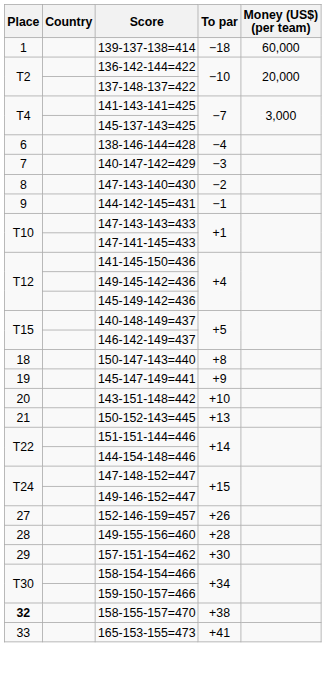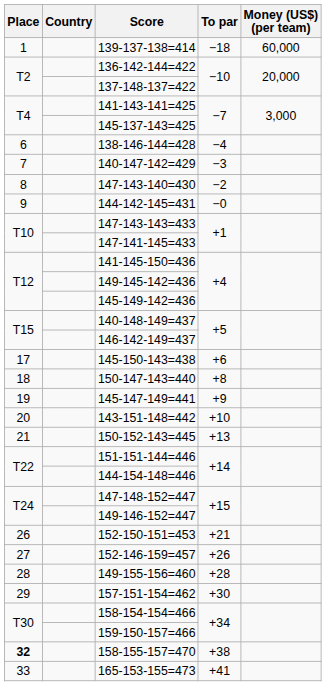 <table class="wikitable" style="font-size:95%;">
 <tr>
 <th>Place</th>
 <th>Country</th>
 <th>Score</th>
 <th>To par</th>
 <th>Money (US$)<br>(per team)</th>
 </tr>
 <tr>
 <td align=center>1</td>
 <td></td>
 <td>139-137-138=414</td>
 <td align=center>−18</td>
 <td align=center>60,000</td>
 </tr>
 <tr>
 <td rowspan=2 align=center>T2</td>
 <td></td>
 <td>136-142-144=422</td>
 <td rowspan=2 align=center>−10</td>
 <td rowspan=2 align=center>20,000</td>
 </tr>
 <tr>
 <td></td>
 <td>137-148-137=422</td>
 </tr>
 <tr>
 <td rowspan=2 align=center>T4</td>
 <td></td>
 <td>141-143-141=425</td>
 <td rowspan=2 align=center>−7</td>
 <td rowspan=2 align=center>3,000</td>
 </tr>
 <tr>
 <td></td>
 <td>145-137-143=425</td>
 </tr>
 <tr>
 <td align=center>6</td>
 <td></td>
 <td>138-146-144=428</td>
 <td align=center>−4</td>
 <td align=center></td>
 </tr>
 <tr>
 <td align=center>7</td>
 <td></td>
 <td>140-147-142=429</td>
 <td align=center>−3</td>
 <td align=center></td>
 </tr>
 <tr>
 <td align=center>8</td>
 <td></td>
 <td>147-143-140=430</td>
 <td align=center>−2</td>
 <td align=center></td>
 </tr>
 <tr>
 <td align=center>9</td>
 <td></td>
 <td>144-142-145=431</td>
-<td align=center>−1</td>
+<td align=center>−0</td>
 <td align=center></td>
 </tr>
 <tr>
 <td rowspan=2 align=center>T10</td>
 <td></td>
 <td>147-143-143=433</td>
 <td rowspan=2 align=center>+1</td>
 <td rowspan=2 align=center></td>
 </tr>
 <tr>
 <td></td>
 <td>147-141-145=433</td>
 </tr>
 <tr>
 <td rowspan=3 align=center>T12</td>
 <td></td>
 <td>141-145-150=436</td>
 <td rowspan=3 align=center>+4</td>
 <td rowspan=3 align=center></td>
 </tr>
 <tr>
 <td></td>
 <td>149-145-142=436</td>
 </tr>
 <tr>
 <td></td>
 <td>145-149-142=436</td>
 </tr>
 <tr>
 <td rowspan=2 align=center>T15</td>
 <td></td>
 <td>140-148-149=437</td>
 <td rowspan=2 align=center>+5</td>
 <td rowspan=2 align=center></td>
 </tr>
 <tr>
 <td></td>
 <td>146-142-149=437</td>
+</tr>
+<tr>
+<td align=center>17</td>
+<td></td>
+<td>145-150-143=438</td>
+<td align=center>+6</td>
+<td align=center></td>
 </tr>
 <tr>
 <td align=center>18</td>
 <td></td>
 <td>150-147-143=440</td>
 <td align=center>+8</td>
 <td align=center></td>
 </tr>
 <tr>
 <td align=center>19</td>
 <td></td>
 <td>145-147-149=441</td>
 <td align=center>+9</td>
 <td align=center></td>
 </tr>
 <tr>
 <td align=center>20</td>
 <td></td>
 <td>143-151-148=442</td>
 <td align=center>+10</td>
 <td align=center></td>
 </tr>
 <tr>
 <td align=center>21</td>
 <td></td>
 <td>150-152-143=445</td>
 <td align=center>+13</td>
 <td align=center></td>
 </tr>
 <tr>
 <td rowspan=2 align=center>T22</td>
 <td></td>
 <td>151-151-144=446</td>
 <td rowspan=2 align=center>+14</td>
 <td rowspan=2 align=center></td>
 </tr>
 <tr>
 <td></td>
 <td>144-154-148=446</td>
 </tr>
 <tr>
 <td rowspan=2 align=center>T24</td>
 <td></td>
 <td>147-148-152=447</td>
 <td rowspan=2 align=center>+15</td>
 <td rowspan=2 align=center></td>
 </tr>
 <tr>
 <td></td>
 <td>149-146-152=447</td>
 </tr>
 <tr>
+<td align=center>26</td>
+<td></td>
+<td>152-150-151=453</td>
+<td align=center>+21</td>
+<td align=center></td>
+</tr>
+<tr>
 <td align=center>27</td>
 <td></td>
 <td>152-146-159=457</td>
 <td align=center>+26</td>
 <td align=center></td>
 </tr>
 <tr>
 <td align=center>28</td>
 <td></td>
 <td>149-155-156=460</td>
 <td align=center>+28</td>
 <td align=center></td>
 </tr>
 <tr>
 <td align=center>29</td>
 <td></td>
 <td>157-151-154=462</td>
 <td align=center>+30</td>
 <td align=center></td>
 </tr>
 <tr>
 <td rowspan=2 align=center>T30</td>
 <td></td>
 <td>158-154-154=466</td>
 <td rowspan=2 align=center>+34</td>
 <td rowspan=2 align=center></td>
 </tr>
 <tr>
 <td></td>
 <td>159-150-157=466</td>
 </tr>
 <tr>
 <td align=center><strong>32</strong></td>
 <td></td>
 <td>158-155-157=470</td>
 <td align=center>+38</td>
 <td align=center></td>
 </tr>
 <tr>
 <td align=center>33</td>
 <td></td>
 <td>165-153-155=473</td>
 <td align=center>+41</td>
 <td align=center></td>
 </tr>
 </table>
